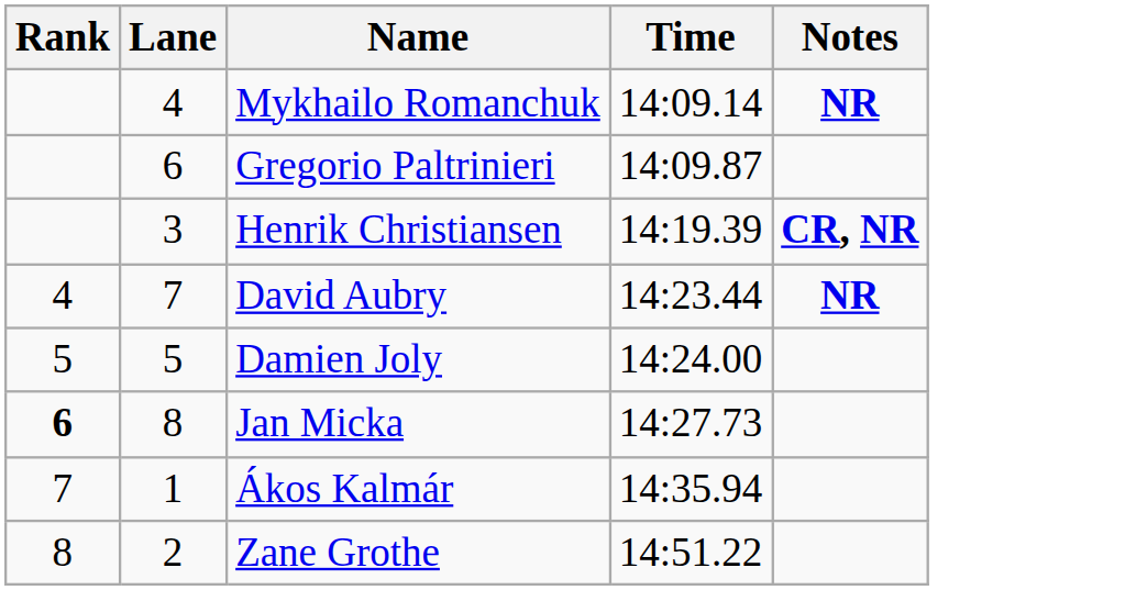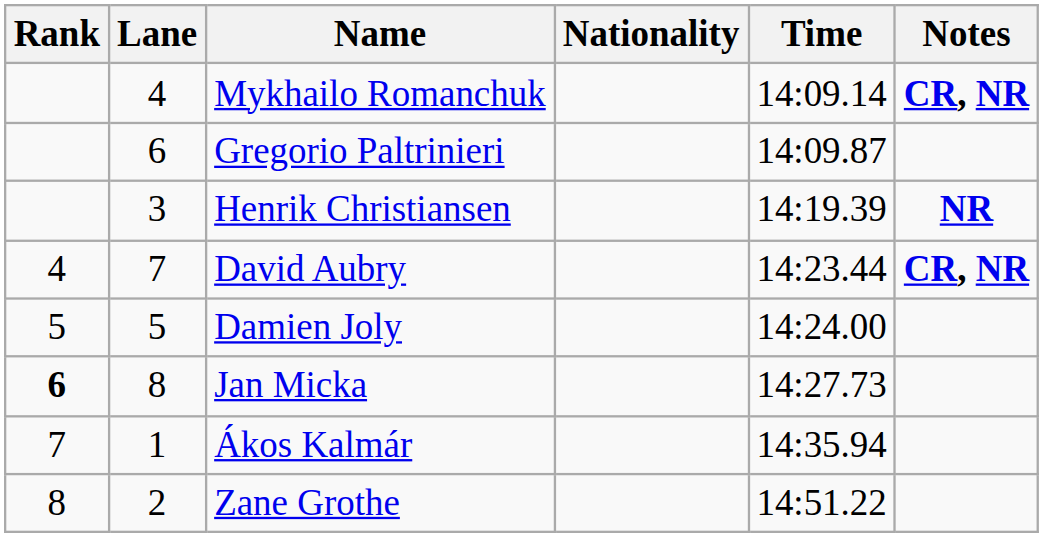 <table class="wikitable sortable" style="text-align:center">
 <tr>
 <th>Rank</th>
 <th>Lane</th>
 <th>Name</th>
+<th>Nationality</th>
 <th>Time</th>
 <th>Notes</th>
 </tr>
 <tr>
 <td></td>
 <td>4</td>
 <td align=left><a href='#'>Mykhailo Romanchuk</a></td>
+<td align=left></td>
 <td>14:09.14</td>
-<td><strong><a href='#'>NR</a></strong></td>
+<td><strong><a href='#'>CR</a>, <a href='#'>NR</a></strong></td>
 </tr>
 <tr>
 <td></td>
 <td>6</td>
 <td align=left><a href='#'>Gregorio Paltrinieri</a></td>
+<td align=left></td>
 <td>14:09.87</td>
 <td></td>
 </tr>
 <tr>
 <td></td>
 <td>3</td>
 <td align=left><a href='#'>Henrik Christiansen</a></td>
+<td align=left></td>
 <td>14:19.39</td>
-<td><strong><a href='#'>CR</a>, <a href='#'>NR</a></strong></td>
+<td><strong><a href='#'>NR</a></strong></td>
 </tr>
 <tr>
 <td>4</td>
 <td>7</td>
 <td align=left><a href='#'>David Aubry</a></td>
+<td align=left></td>
 <td>14:23.44</td>
-<td><strong><a href='#'>NR</a></strong></td>
+<td><strong><a href='#'>CR</a>, <a href='#'>NR</a></strong></td>
 </tr>
 <tr>
 <td>5</td>
 <td>5</td>
 <td align=left><a href='#'>Damien Joly</a></td>
+<td align=left></td>
 <td>14:24.00</td>
 <td></td>
 </tr>
 <tr>
 <td><strong>6</strong></td>
 <td>8</td>
 <td align=left><a href='#'>Jan Micka</a></td>
+<td align=left></td>
 <td>14:27.73</td>
 <td></td>
 </tr>
 <tr>
 <td>7</td>
 <td>1</td>
 <td align=left><a href='#'>Ákos Kalmár</a></td>
+<td align=left></td>
 <td>14:35.94</td>
 <td></td>
 </tr>
 <tr>
 <td>8</td>
 <td>2</td>
 <td align=left><a href='#'>Zane Grothe</a></td>
+<td align=left></td>
 <td>14:51.22</td>
 <td></td>
 </tr>
 </table>
